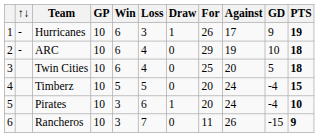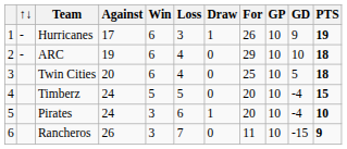 <table class="wikitable">
 <tr>
 <th></th>
 <th>↑↓</th>
 <th>Team</th>
-<th>GP</th>
+<th>Against</th>
 <th>Win</th>
 <th>Loss</th>
 <th>Draw</th>
 <th>For</th>
-<th>Against</th>
+<th>GP</th>
 <th>GD</th>
 <th><strong>PTS</strong></th>
 </tr>
 <tr>
 <td>1</td>
 <td>-</td>
 <td>Hurricanes</td>
-<td>10</td>
+<td>17</td>
 <td>6</td>
 <td>3</td>
 <td>1</td>
 <td>26</td>
-<td>17</td>
+<td>10</td>
 <td>9</td>
 <td><strong>19</strong></td>
 </tr>
 <tr>
 <td>2</td>
 <td>-</td>
 <td>ARC</td>
-<td>10</td>
+<td>19</td>
 <td>6</td>
 <td>4</td>
 <td>0</td>
 <td>29</td>
-<td>19</td>
+<td>10</td>
 <td>10</td>
 <td><strong>18</strong></td>
 </tr>
 <tr>
 <td>3</td>
 <td></td>
 <td>Twin Cities</td>
-<td>10</td>
+<td>20</td>
 <td>6</td>
 <td>4</td>
 <td>0</td>
 <td>25</td>
-<td>20</td>
+<td>10</td>
 <td>5</td>
 <td><strong>18</strong></td>
 </tr>
 <tr>
 <td>4</td>
 <td></td>
 <td>Timberz</td>
-<td>10</td>
+<td>24</td>
 <td>5</td>
 <td>5</td>
 <td>0</td>
 <td>20</td>
-<td>24</td>
+<td>10</td>
 <td>-4</td>
 <td><strong>15</strong></td>
 </tr>
 <tr>
 <td>5</td>
 <td></td>
 <td>Pirates</td>
-<td>10</td>
+<td>24</td>
 <td>3</td>
 <td>6</td>
 <td>1</td>
 <td>20</td>
-<td>24</td>
+<td>10</td>
 <td>-4</td>
 <td><strong>10</strong></td>
 </tr>
 <tr>
 <td>6</td>
 <td></td>
 <td>Rancheros</td>
-<td>10</td>
+<td>26</td>
 <td>3</td>
 <td>7</td>
 <td>0</td>
 <td>11</td>
-<td>26</td>
+<td>10</td>
 <td>-15</td>
 <td><strong>9</strong></td>
 </tr>
 </table>
